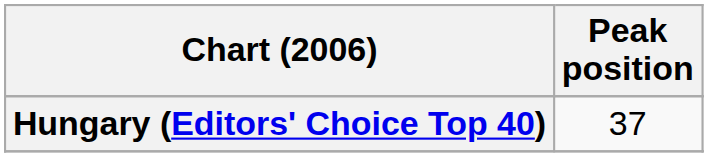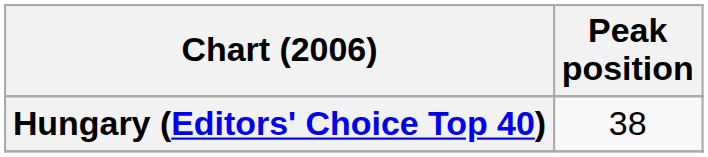 <table class="wikitable sortable plainrowheaders" style="text-align:center">
 <tr>
 <th>Chart (2006)</th>
 <th>Peak <br> position</th>
 </tr>
 <tr>
 </tr>
 <tr>
 </tr>
 <tr>
 </tr>
 <tr>
 <th scope="row">Hungary (<a href='#'>Editors' Choice Top 40</a>)</th>
-<td>37</td>
+<td>38</td>
 </tr>
 <tr>
 </tr>
 <tr>
 </tr>
 <tr>
 </tr>
 <tr>
 </tr>
 <tr>
 </tr>
 <tr>
 </tr>
 <tr>
 </tr>
 <tr>
 </tr>
 </table>
